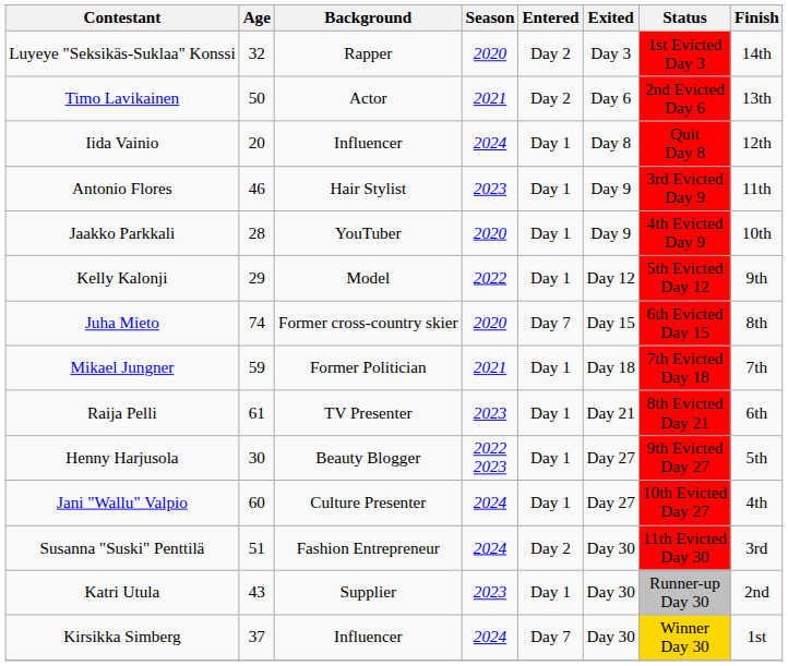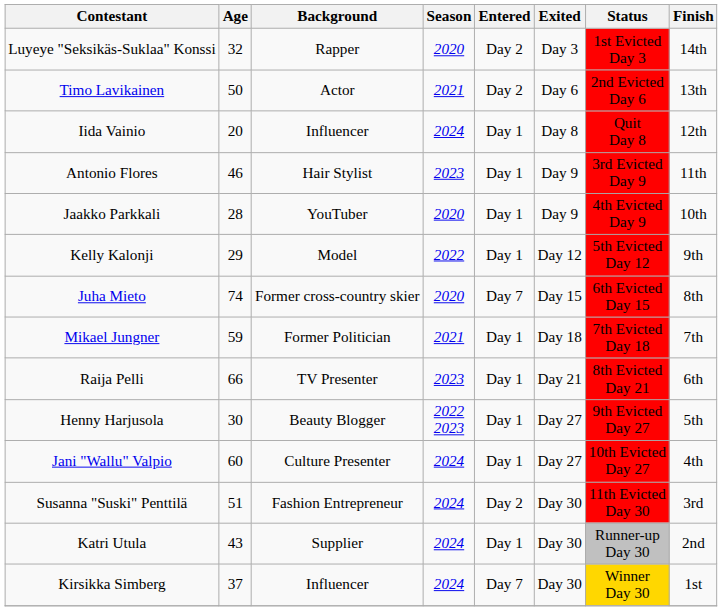 <table class="wikitable sortable" style="margin:auto; text-align:center">
 <tr>
 <th>Contestant</th>
 <th>Age</th>
 <th>Background</th>
 <th>Season</th>
 <th>Entered</th>
 <th>Exited</th>
 <th>Status</th>
 <th>Finish</th>
 </tr>
 <tr>
 <td>Luyeye "Seksikäs-Suklaa" Konssi</td>
 <td>32</td>
 <td>Rapper</td>
 <td><em><a href='#'>2020</a></em></td>
 <td>Day 2</td>
 <td>Day 3</td>
 <td style="background:#ff0000;">1st Evicted<br>Day 3</td>
 <td>14th</td>
 </tr>
 <tr>
 <td><a href='#'>Timo Lavikainen</a></td>
 <td>50</td>
 <td>Actor</td>
 <td><em><a href='#'>2021</a></em></td>
 <td>Day 2</td>
 <td>Day 6</td>
 <td style="background:#ff0000;">2nd Evicted<br>Day 6</td>
 <td>13th</td>
 </tr>
 <tr>
 <td>Iida Vainio</td>
 <td>20</td>
 <td>Influencer</td>
 <td><em><a href='#'>2024</a></em></td>
 <td>Day 1</td>
 <td>Day 8</td>
 <td style="background:#ff0000;">Quit<br>Day 8</td>
 <td>12th</td>
 </tr>
 <tr>
 <td>Antonio Flores</td>
 <td>46</td>
 <td>Hair Stylist</td>
 <td><em><a href='#'>2023</a></em></td>
 <td>Day 1</td>
 <td>Day 9</td>
 <td style="background:#ff0000;">3rd Evicted<br>Day 9</td>
 <td>11th</td>
 </tr>
 <tr>
 <td>Jaakko Parkkali</td>
 <td>28</td>
 <td>YouTuber</td>
 <td><em><a href='#'>2020</a></em></td>
 <td>Day 1</td>
 <td>Day 9</td>
 <td style="background:#ff0000;">4th Evicted<br>Day 9</td>
 <td>10th</td>
 </tr>
 <tr>
 <td>Kelly Kalonji</td>
 <td>29</td>
 <td>Model</td>
 <td><em><a href='#'>2022</a></em></td>
 <td>Day 1</td>
 <td>Day 12</td>
 <td style="background:#ff0000;">5th Evicted<br>Day 12</td>
 <td>9th</td>
 </tr>
 <tr>
 <td><a href='#'>Juha Mieto</a></td>
 <td>74</td>
 <td>Former cross-country skier</td>
 <td><em><a href='#'>2020</a></em></td>
 <td>Day 7</td>
 <td>Day 15</td>
 <td style="background:#ff0000;">6th Evicted<br>Day 15</td>
 <td>8th</td>
 </tr>
 <tr>
 <td><a href='#'>Mikael Jungner</a></td>
 <td>59</td>
 <td>Former Politician</td>
 <td><em><a href='#'>2021</a></em></td>
 <td>Day 1</td>
 <td>Day 18</td>
 <td style="background:#ff0000;">7th Evicted<br>Day 18</td>
 <td>7th</td>
 </tr>
 <tr>
 <td>Raija Pelli</td>
-<td>61</td>
+<td>66</td>
 <td>TV Presenter</td>
 <td><em><a href='#'>2023</a></em></td>
 <td>Day 1</td>
 <td>Day 21</td>
 <td style="background:#ff0000;">8th Evicted<br>Day 21</td>
 <td>6th</td>
 </tr>
 <tr>
 <td>Henny Harjusola</td>
 <td>30</td>
 <td>Beauty Blogger</td>
 <td><em><a href='#'>2022</a></em><br><em><a href='#'>2023</a></em></td>
 <td>Day 1</td>
 <td>Day 27</td>
 <td style="background:#ff0000;">9th Evicted<br>Day 27</td>
 <td>5th</td>
 </tr>
 <tr>
 <td><a href='#'>Jani "Wallu" Valpio</a></td>
 <td>60</td>
 <td>Culture Presenter</td>
 <td><em><a href='#'>2024</a></em></td>
 <td>Day 1</td>
 <td>Day 27</td>
 <td style="background:#ff0000;">10th Evicted<br>Day 27</td>
 <td>4th</td>
 </tr>
 <tr>
 <td>Susanna "Suski" Penttilä</td>
 <td>51</td>
 <td>Fashion Entrepreneur</td>
 <td><em><a href='#'>2024</a></em></td>
 <td>Day 2</td>
 <td>Day 30</td>
 <td style="background:#ff0000;">11th Evicted<br>Day 30</td>
 <td>3rd</td>
 </tr>
 <tr>
 <td>Katri Utula</td>
 <td>43</td>
 <td>Supplier</td>
-<td><em><a href='#'>2023</a></em></td>
+<td><em><a href='#'>2024</a></em></td>
 <td>Day 1</td>
 <td>Day 30</td>
 <td style="background:silver">Runner-up<br>Day 30</td>
 <td>2nd</td>
 </tr>
 <tr>
 <td>Kirsikka Simberg</td>
 <td>37</td>
 <td>Influencer</td>
 <td><em><a href='#'>2024</a></em></td>
 <td>Day 7</td>
 <td>Day 30</td>
 <td style="background:gold">Winner<br>Day 30</td>
 <td>1st</td>
 </tr>
 <tr>
 </tr>
 </table>
